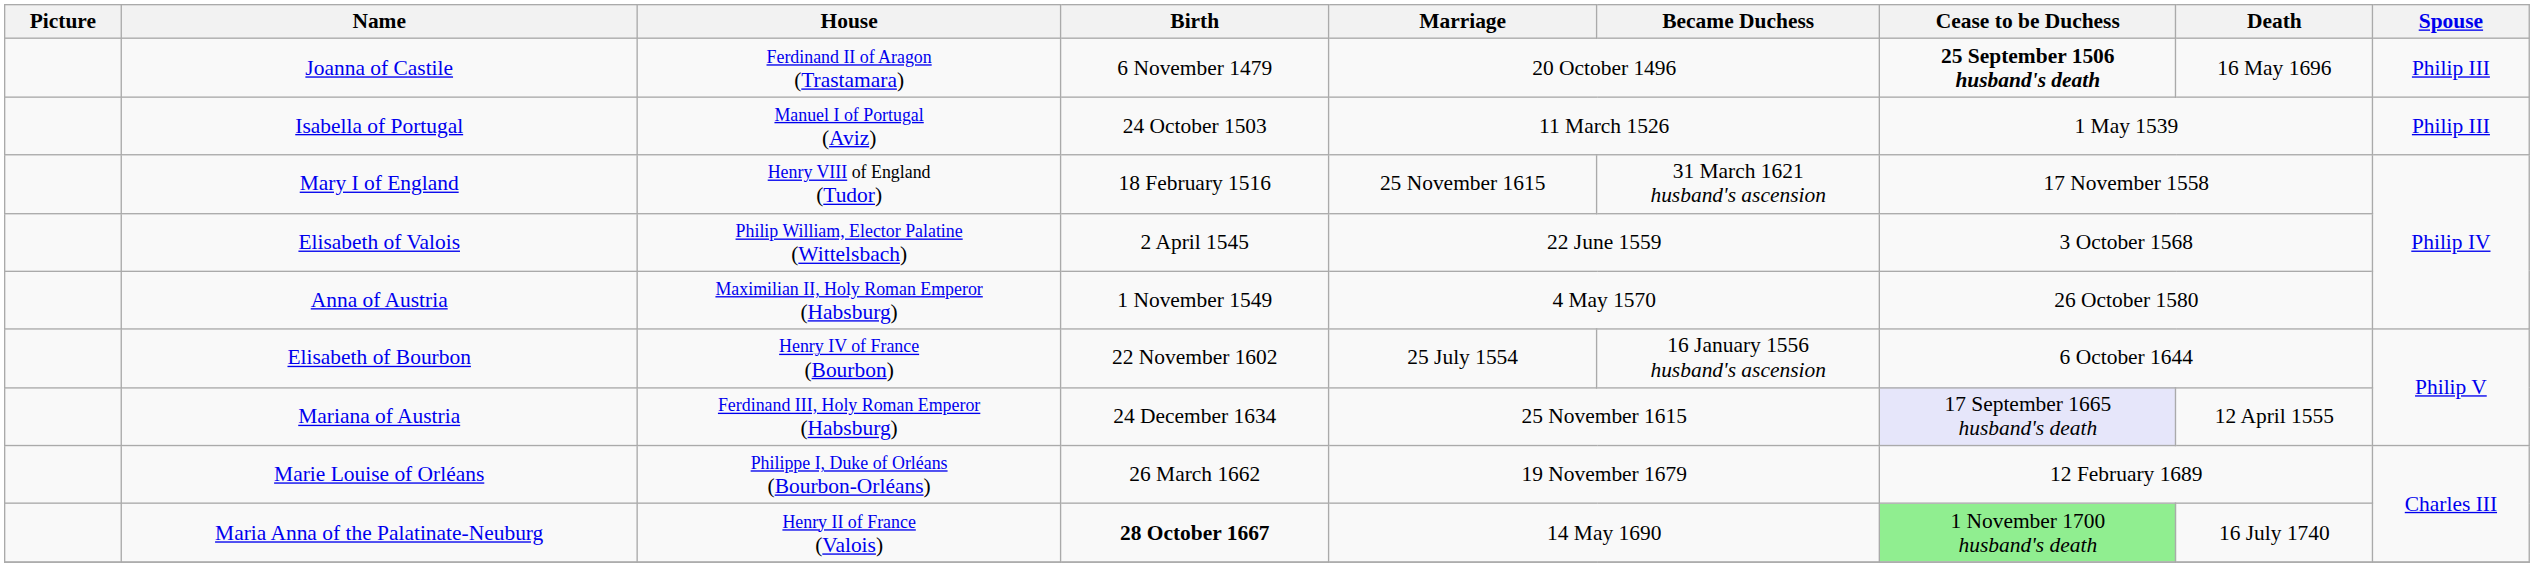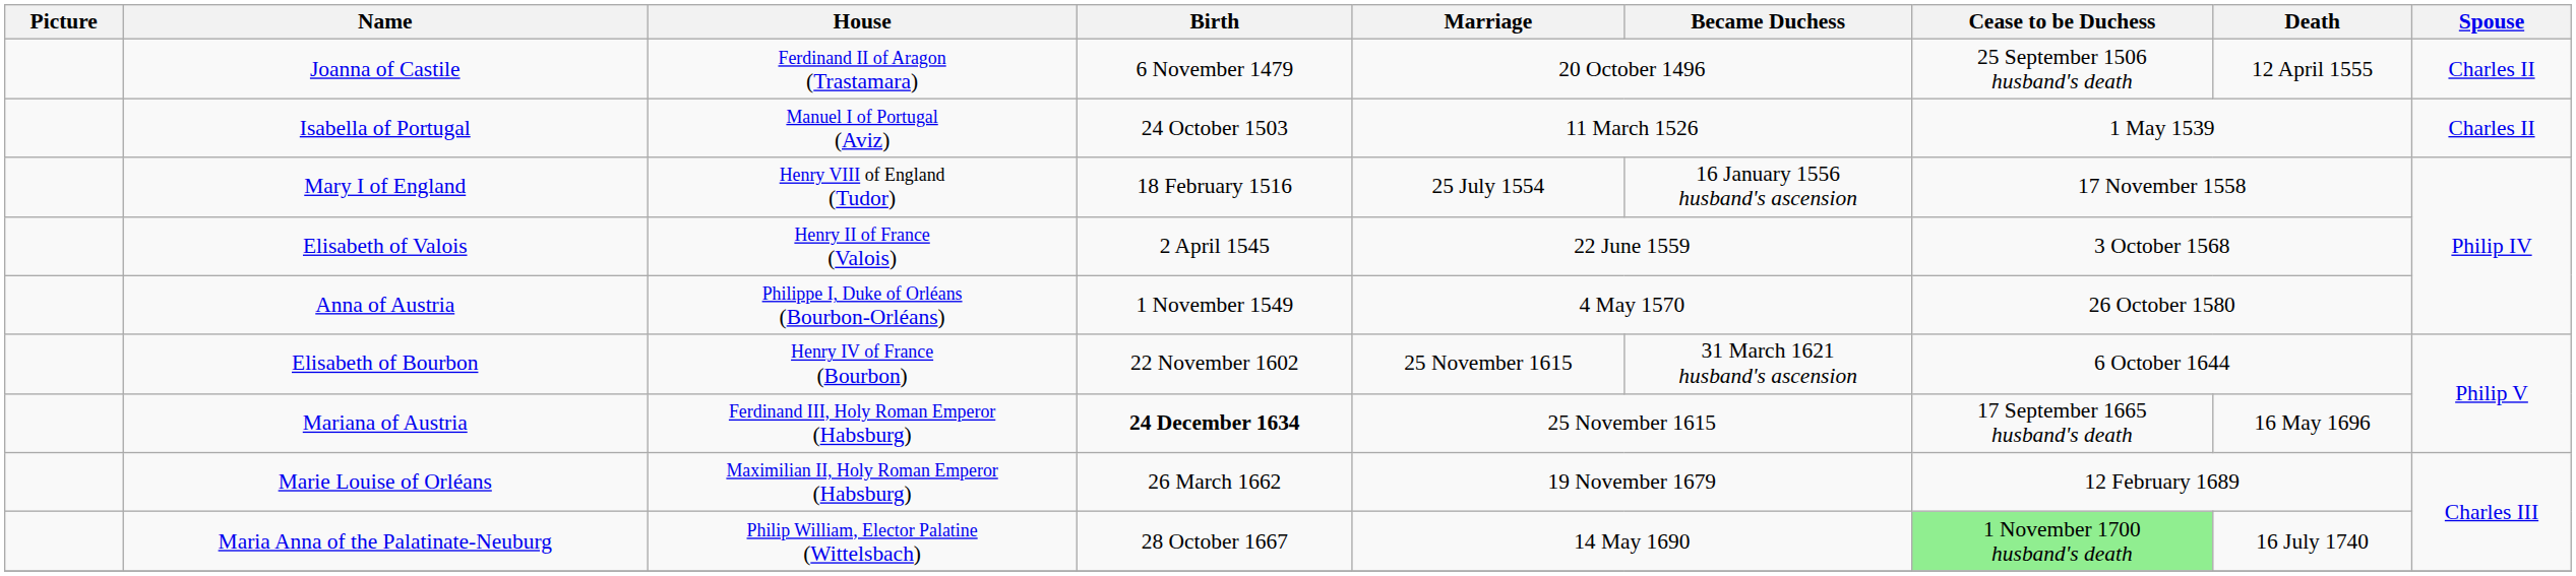 <table width=95% class="wikitable">
 <tr>
 <th>Picture</th>
 <th>Name</th>
 <th>House</th>
 <th>Birth</th>
 <th>Marriage</th>
 <th>Became Duchess</th>
 <th>Cease to be Duchess</th>
 <th>Death</th>
 <th><a href='#'>Spouse</a></th>
 </tr>
 <tr>
 <td align="center"></td>
 <td align="center"><a href='#'>Joanna of Castile</a></td>
 <td align="center"><small><a href='#'>Ferdinand II of Aragon</a></small><br>(<a href='#'>Trastamara</a>)</td>
 <td align="center">6 November 1479</td>
 <td align="center" colspan="2">20 October 1496</td>
-<td align="center"><strong>25 September 1506<br><em>husband's death</em></strong></td>
-<td align="center">16 May 1696</td>
-<td align="center"><a href='#'>Philip III</a></td>
+<td align="center">25 September 1506<br><em>husband's death</em></td>
+<td align="center">12 April 1555</td>
+<td align="center"><a href='#'>Charles II</a></td>
 </tr>
 <tr>
 <td align="center"></td>
 <td align="center"><a href='#'>Isabella of Portugal</a></td>
 <td align="center"><small><a href='#'>Manuel I of Portugal</a></small><br>(<a href='#'>Aviz</a>)</td>
 <td align="center">24 October 1503</td>
 <td align="center" colspan="2">11 March 1526</td>
 <td align="center" colspan="2">1 May 1539</td>
-<td align="center"><a href='#'>Philip III</a></td>
+<td align="center"><a href='#'>Charles II</a></td>
 </tr>
 <tr>
 <td align="center"></td>
 <td align="center"><a href='#'>Mary I of England</a></td>
 <td align="center"><small><a href='#'>Henry VIII</a> of England</small><br>(<a href='#'>Tudor</a>)</td>
 <td align="center">18 February 1516</td>
-<td align="center">25 November 1615</td>
-<td align="center">31 March 1621<br><em>husband's ascension</em></td>
+<td align="center">25 July 1554</td>
+<td align="center">16 January 1556<br><em>husband's ascension</em></td>
 <td align="center" colspan="2">17 November 1558</td>
 <td align="center" rowspan="3"><a href='#'>Philip IV</a></td>
 </tr>
 <tr>
 <td align="center"></td>
 <td align="center"><a href='#'>Elisabeth of Valois</a></td>
-<td align="center"><small><a href='#'>Philip William, Elector Palatine</a></small><br>(<a href='#'>Wittelsbach</a>)</td>
+<td align="center"><small><a href='#'>Henry II of France</a></small><br>(<a href='#'>Valois</a>)</td>
 <td align="center">2 April 1545</td>
 <td align="center" colspan="2">22 June 1559</td>
 <td align="center" colspan="2">3 October 1568</td>
 </tr>
 <tr>
 <td align="center"></td>
 <td align="center"><a href='#'>Anna of Austria</a></td>
-<td align="center"><small><a href='#'>Maximilian II, Holy Roman Emperor</a></small><br>(<a href='#'>Habsburg</a>)</td>
+<td align="center"><small><a href='#'>Philippe I, Duke of Orléans</a></small><br>(<a href='#'>Bourbon-Orléans</a>)</td>
 <td align="center">1 November 1549</td>
 <td align="center" colspan="2">4 May 1570</td>
 <td align="center" colspan="2">26 October 1580</td>
 </tr>
 <tr>
 <td align="center"></td>
 <td align="center"><a href='#'>Elisabeth of Bourbon</a></td>
 <td align="center"><small><a href='#'>Henry IV of France</a></small><br>(<a href='#'>Bourbon</a>)</td>
 <td align="center">22 November 1602</td>
-<td align="center">25 July 1554</td>
-<td align="center">16 January 1556<br><em>husband's ascension</em></td>
+<td align="center">25 November 1615</td>
+<td align="center">31 March 1621<br><em>husband's ascension</em></td>
 <td align="center" colspan="2">6 October 1644</td>
 <td align="center" rowspan="2"><a href='#'>Philip V</a></td>
 </tr>
 <tr>
 <td align="center"></td>
 <td align="center"><a href='#'>Mariana of Austria</a></td>
 <td align="center"><small><a href='#'>Ferdinand III, Holy Roman Emperor</a></small><br>(<a href='#'>Habsburg</a>)</td>
-<td align="center">24 December 1634</td>
+<td align="center"><strong>24 December 1634</strong></td>
 <td align="center" colspan="2">25 November 1615</td>
-<td align="center" style="background: lavender;">17 September 1665<br><em>husband's death</em></td>
-<td align="center">12 April 1555</td>
+<td align="center">17 September 1665<br><em>husband's death</em></td>
+<td align="center">16 May 1696</td>
 </tr>
 <tr>
 <td align="center"></td>
 <td align="center"><a href='#'>Marie Louise of Orléans</a></td>
-<td align="center"><small><a href='#'>Philippe I, Duke of Orléans</a></small><br>(<a href='#'>Bourbon-Orléans</a>)</td>
+<td align="center"><small><a href='#'>Maximilian II, Holy Roman Emperor</a></small><br>(<a href='#'>Habsburg</a>)</td>
 <td align="center">26 March 1662</td>
 <td align="center" colspan="2">19 November 1679</td>
 <td align="center" colspan="2">12 February 1689</td>
 <td align="center" rowspan="2"><a href='#'>Charles III</a></td>
 </tr>
 <tr>
 <td align="center"></td>
 <td align="center"><a href='#'>Maria Anna of the Palatinate-Neuburg</a></td>
-<td align="center"><small><a href='#'>Henry II of France</a></small><br>(<a href='#'>Valois</a>)</td>
-<td align="center"><strong>28 October 1667</strong></td>
+<td align="center"><small><a href='#'>Philip William, Elector Palatine</a></small><br>(<a href='#'>Wittelsbach</a>)</td>
+<td align="center">28 October 1667</td>
 <td align="center" colspan="2">14 May 1690</td>
 <td align="center" style="background: lightgreen;">1 November 1700<br><em>husband's death</em></td>
 <td align="center">16 July 1740</td>
 </tr>
 <tr>
 </tr>
 </table>
